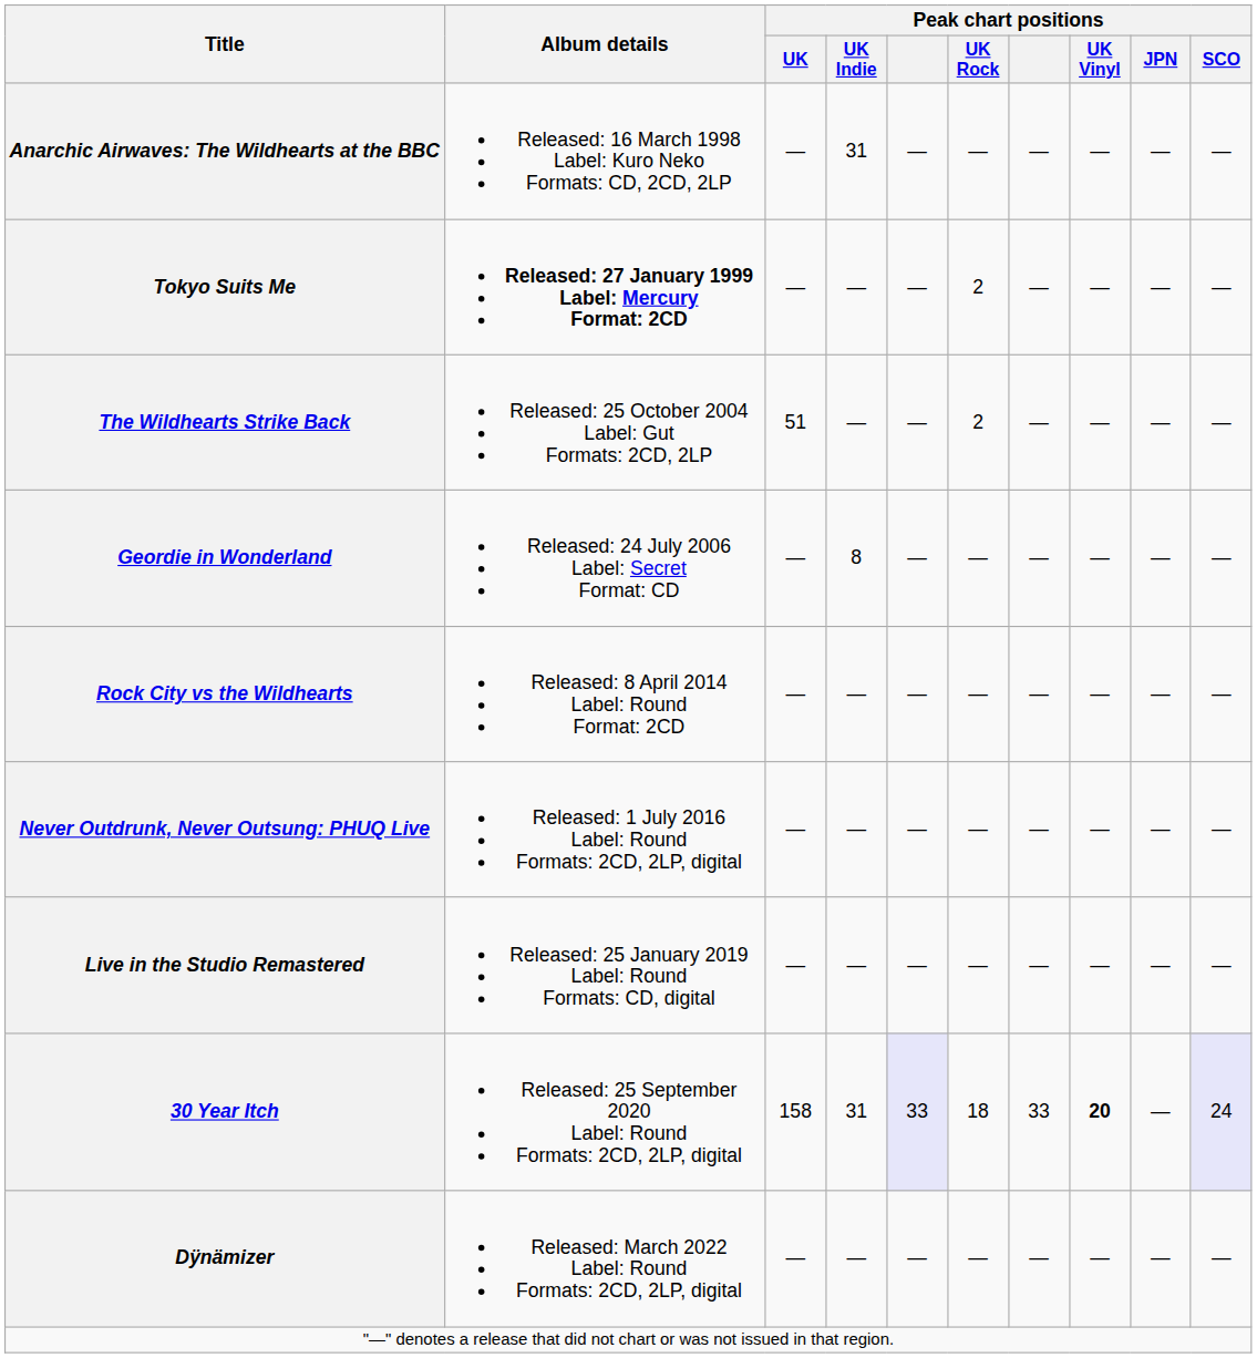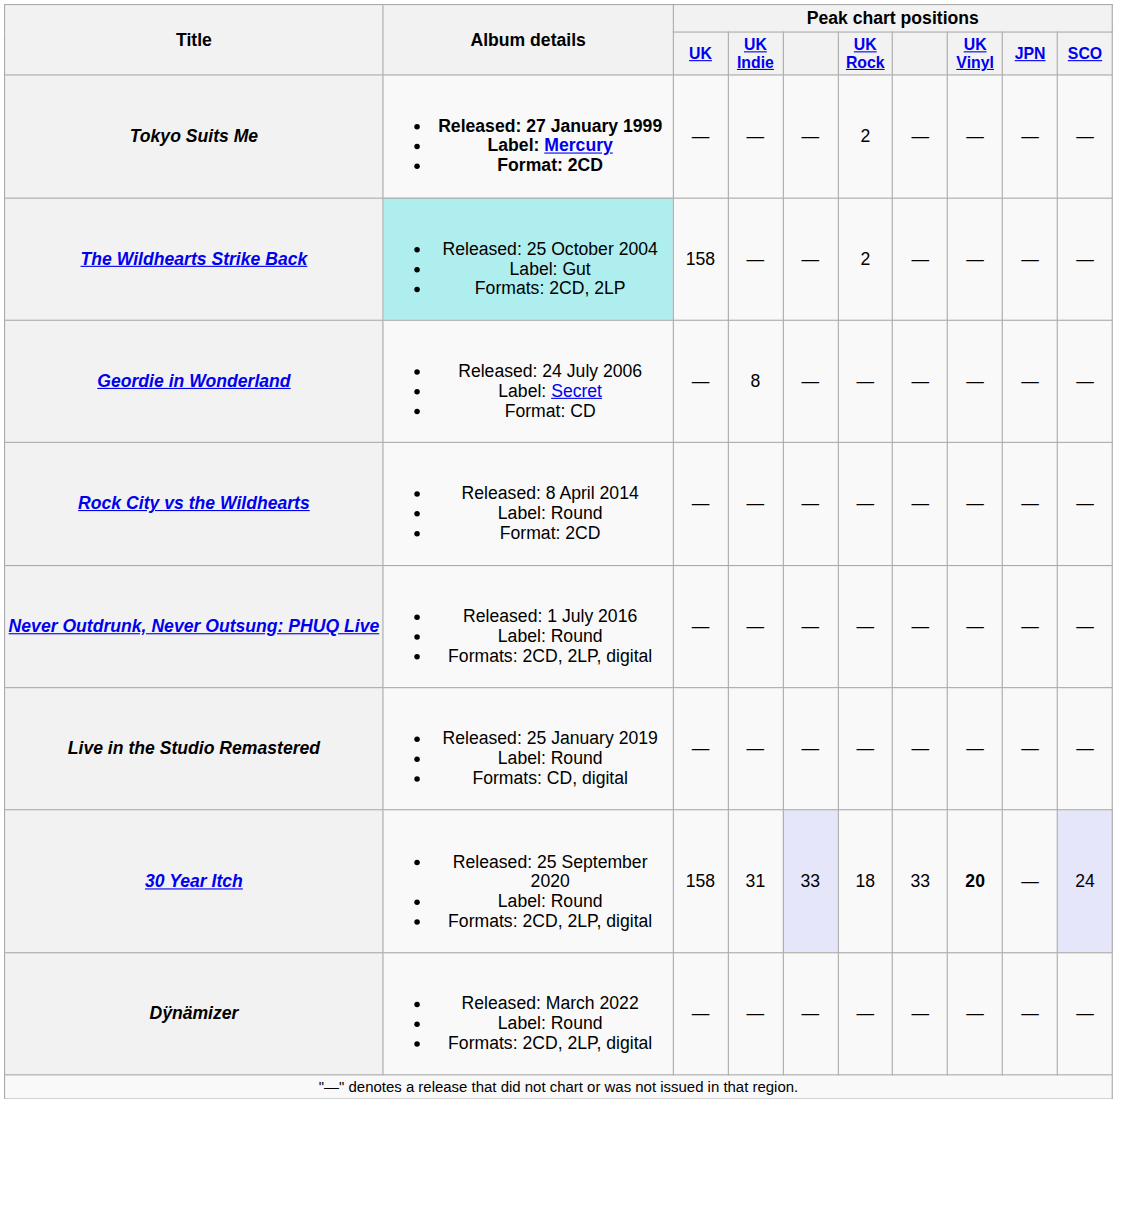 <table class="wikitable plainrowheaders" style="text-align:center;">
 <tr>
 <th scope="col" rowspan="2">Title</th>
 <th scope="col" rowspan="2" style="width:16em;">Album details</th>
 <th scope="col" colspan="8">Peak chart positions</th>
 </tr>
 <tr>
 <th scope="col" style="width:3em;font-size:90%;"><a href='#'>UK</a><br></th>
 <th scope="col" style="width:3em;font-size:90%;"><a href='#'>UK<br>Indie</a><br></th>
 <th scope="col" style="width:3em;font-size:90%;"><br></th>
 <th scope="col" style="width:3em;font-size:90%;"><a href='#'>UK<br>Rock</a><br></th>
 <th scope="col" style="width:3em;font-size:90%;"><br></th>
 <th scope="col" style="width:3em;font-size:90%;"><a href='#'>UK<br>Vinyl</a><br></th>
 <th scope="col" style="width:3em;font-size:90%;"><a href='#'>JPN</a><br></th>
 <th scope="col" style="width:3em;font-size:90%;"><a href='#'>SCO</a><br></th>
 </tr>
 <tr>
-<th scope="row"><em>Anarchic Airwaves: The Wildhearts at the BBC</em></th>
-<td><br><ul><li>Released: 16 March 1998</li><li>Label: Kuro Neko</li><li>Formats: CD, 2CD, 2LP</li></ul></td>
-<td>—</td>
-<td>31</td>
-<td>—</td>
-<td>—</td>
-<td>—</td>
-<td>—</td>
-<td>—</td>
-<td>—</td>
-</tr>
-<tr>
 <th scope="row"><em>Tokyo Suits Me</em><br></th>
 <td><strong><br><ul><li>Released: 27 January 1999</li><li>Label: <a href='#'>Mercury</a></li><li>Format: 2CD</li></ul></strong></td>
 <td>—</td>
 <td>—</td>
 <td>—</td>
 <td>2</td>
 <td>—</td>
 <td>—</td>
 <td>—</td>
 <td>—</td>
 </tr>
 <tr>
 <th scope="row"><em><a href='#'>The Wildhearts Strike Back</a></em></th>
-<td><br><ul><li>Released: 25 October 2004</li><li>Label: Gut</li><li>Formats: 2CD, 2LP</li></ul></td>
-<td>51</td>
+<td style="background: paleturquoise;"><br><ul><li>Released: 25 October 2004</li><li>Label: Gut</li><li>Formats: 2CD, 2LP</li></ul></td>
+<td>158</td>
 <td>—</td>
 <td>—</td>
 <td>2</td>
 <td>—</td>
 <td>—</td>
 <td>—</td>
 <td>—</td>
 </tr>
 <tr>
 <th scope="row"><em><a href='#'>Geordie in Wonderland</a></em></th>
 <td><br><ul><li>Released: 24 July 2006</li><li>Label: <a href='#'>Secret</a></li><li>Format: CD</li></ul></td>
 <td>—</td>
 <td>8</td>
 <td>—</td>
 <td>—</td>
 <td>—</td>
 <td>—</td>
 <td>—</td>
 <td>—</td>
 </tr>
 <tr>
 <th scope="row"><em><a href='#'>Rock City vs the Wildhearts</a></em></th>
 <td><br><ul><li>Released: 8 April 2014</li><li>Label: Round</li><li>Format: 2CD</li></ul></td>
 <td>—</td>
 <td>—</td>
 <td>—</td>
 <td>—</td>
 <td>—</td>
 <td>—</td>
 <td>—</td>
 <td>—</td>
 </tr>
 <tr>
 <th scope="row"><em><a href='#'>Never Outdrunk, Never Outsung: PHUQ Live</a></em></th>
 <td><br><ul><li>Released: 1 July 2016</li><li>Label: Round</li><li>Formats: 2CD, 2LP, digital</li></ul></td>
 <td>—</td>
 <td>—</td>
 <td>—</td>
 <td>—</td>
 <td>—</td>
 <td>—</td>
 <td>—</td>
 <td>—</td>
 </tr>
 <tr>
 <th scope="row"><em>Live in the Studio Remastered</em></th>
 <td><br><ul><li>Released: 25 January 2019</li><li>Label: Round</li><li>Formats: CD, digital</li></ul></td>
 <td>—</td>
 <td>—</td>
 <td>—</td>
 <td>—</td>
 <td>—</td>
 <td>—</td>
 <td>—</td>
 <td>—</td>
 </tr>
 <tr>
 <th scope="row"><em><a href='#'>30 Year Itch</a></em></th>
 <td><br><ul><li>Released: 25 September 2020</li><li>Label: Round</li><li>Formats: 2CD, 2LP, digital</li></ul></td>
 <td>158</td>
 <td>31</td>
 <td style="background: lavender;">33</td>
 <td>18</td>
 <td>33</td>
 <td><strong>20</strong></td>
 <td>—</td>
 <td style="background: lavender;">24</td>
 </tr>
 <tr>
 <th scope="row"><em>Dÿnämizer</em><br></th>
 <td><br><ul><li>Released: March 2022</li><li>Label: Round</li><li>Formats: 2CD, 2LP, digital</li></ul></td>
 <td>—</td>
 <td>—</td>
 <td>—</td>
 <td>—</td>
 <td>—</td>
 <td>—</td>
 <td>—</td>
 <td>—</td>
 </tr>
 <tr>
 <td align="center" colspan="10" style="font-size: 85%">"—" denotes a release that did not chart or was not issued in that region.</td>
 </tr>
 </table>
